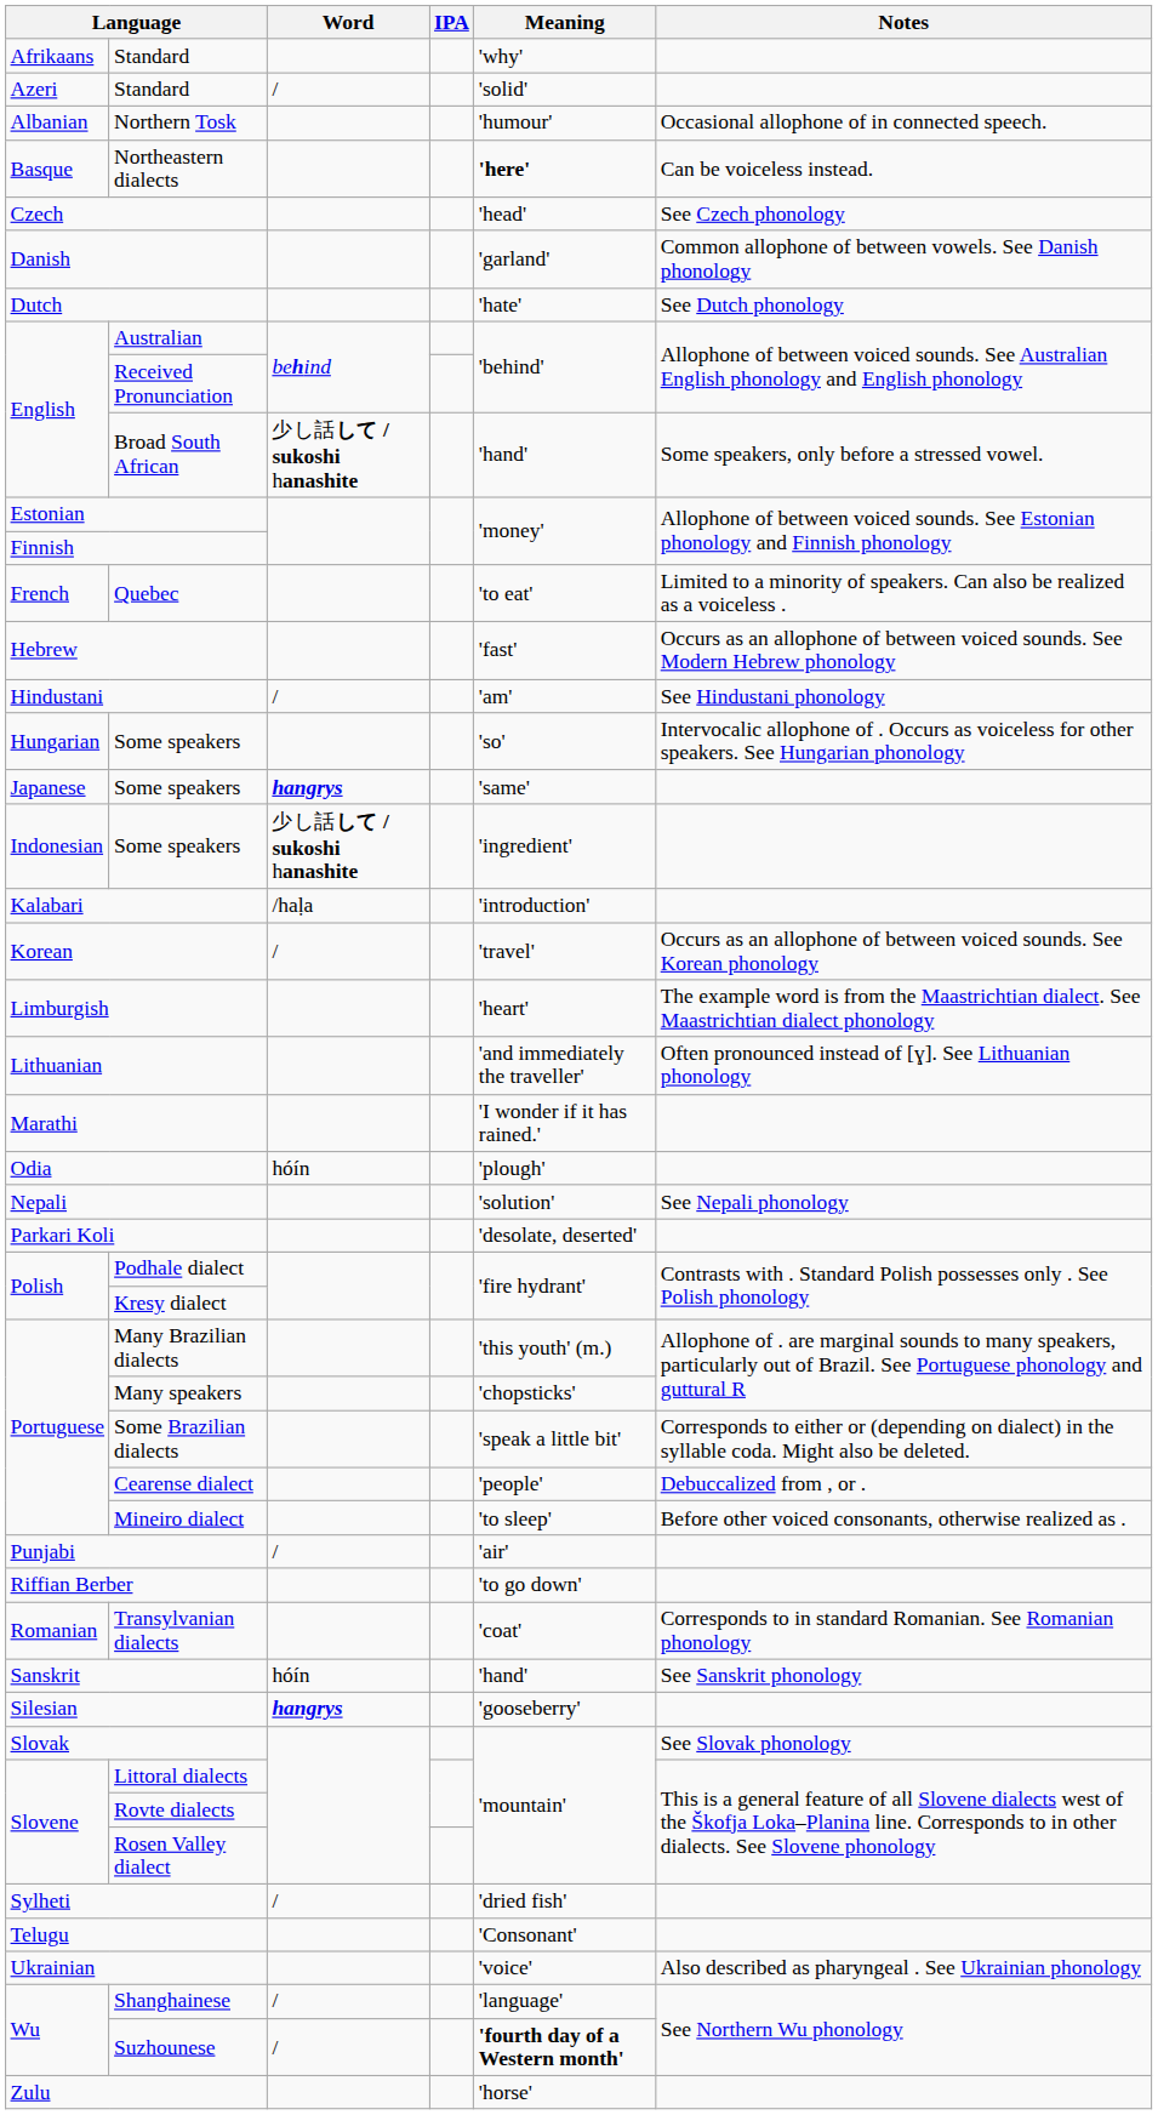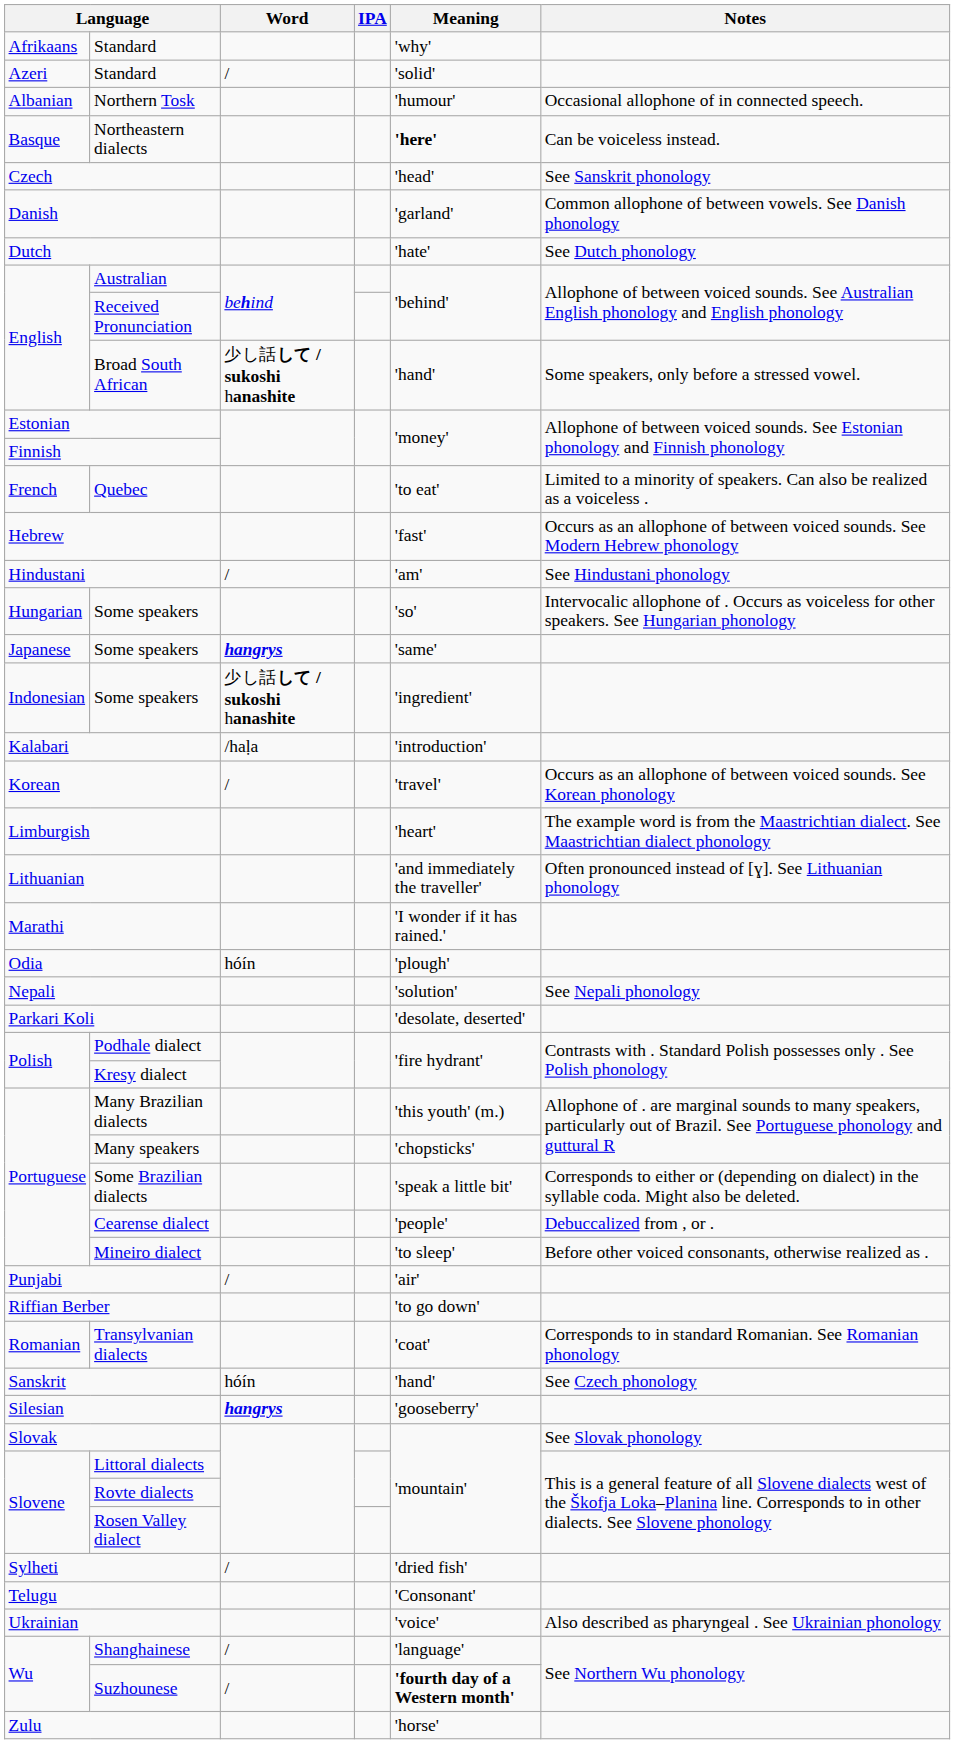 <table class="wikitable">
 <tr>
 <th colspan="2">Language</th>
 <th>Word</th>
 <th><a href='#'>IPA</a></th>
 <th>Meaning</th>
 <th>Notes</th>
 </tr>
 <tr>
 <td><a href='#'>Afrikaans</a></td>
 <td>Standard</td>
 <td></td>
 <td></td>
 <td>'why'</td>
 <td></td>
 </tr>
 <tr>
 <td><a href='#'>Azeri</a></td>
 <td>Standard</td>
 <td> / </td>
 <td></td>
 <td>'solid'</td>
 <td></td>
 </tr>
 <tr>
 <td><a href='#'>Albanian</a></td>
 <td>Northern <a href='#'>Tosk</a></td>
 <td>  </td>
 <td></td>
 <td>'humour'</td>
 <td>Occasional allophone of  in connected speech.</td>
 </tr>
 <tr>
 <td><a href='#'>Basque</a></td>
 <td>Northeastern dialects</td>
 <td></td>
 <td></td>
 <td><strong>'here'</strong></td>
 <td>Can be voiceless  instead.</td>
 </tr>
 <tr>
 <td colspan="2"><a href='#'>Czech</a></td>
 <td></td>
 <td></td>
 <td>'head'</td>
-<td>See <a href='#'>Czech phonology</a></td>
+<td>See <a href='#'>Sanskrit phonology</a></td>
 </tr>
 <tr>
 <td colspan=2><a href='#'>Danish</a></td>
 <td></td>
 <td></td>
 <td>'garland'</td>
 <td>Common allophone of  between vowels. See <a href='#'>Danish phonology</a></td>
 </tr>
 <tr>
 <td colspan="2"><a href='#'>Dutch</a></td>
 <td></td>
 <td></td>
 <td>'hate'</td>
 <td>See <a href='#'>Dutch phonology</a></td>
 </tr>
 <tr>
 <td rowspan="3"><a href='#'>English</a></td>
 <td><a href='#'>Australian</a></td>
 <td rowspan="2"><a href='#'><em>be<strong>h</strong>ind</em></a></td>
 <td></td>
 <td rowspan="2">'behind'</td>
 <td rowspan="2">Allophone of  between voiced sounds. See <a href='#'>Australian English phonology</a> and <a href='#'>English phonology</a></td>
 </tr>
 <tr>
 <td><a href='#'>Received Pronunciation</a></td>
 <td></td>
 </tr>
 <tr>
 <td>Broad <a href='#'>South African</a></td>
 <td>少し</strong>話<strong>して / sukoshi </strong>h<strong>anashite</td>
 <td></td>
 <td>'hand'</td>
 <td>Some speakers, only before a stressed vowel.</td>
 </tr>
 <tr>
 <td colspan="2"><a href='#'>Estonian</a></td>
 <td rowspan="2"></td>
 <td rowspan="2"></td>
 <td rowspan="2">'money'</td>
 <td rowspan="2">Allophone of  between voiced sounds. See <a href='#'>Estonian phonology</a> and <a href='#'>Finnish phonology</a></td>
 </tr>
 <tr>
 <td colspan="2"><a href='#'>Finnish</a></td>
 </tr>
 <tr>
 <td><a href='#'>French</a></td>
 <td><a href='#'>Quebec</a></td>
 <td></td>
 <td></td>
 <td>'to eat'</td>
 <td>Limited to a minority of speakers. Can also be realized as a voiceless .</td>
 </tr>
 <tr>
 <td colspan="2"><a href='#'>Hebrew</a></td>
 <td></td>
 <td></td>
 <td>'fast'</td>
 <td>Occurs as an allophone of  between voiced sounds. See <a href='#'>Modern Hebrew phonology</a></td>
 </tr>
 <tr>
 <td colspan="2"><a href='#'>Hindustani</a></td>
 <td> / </td>
 <td></td>
 <td>'am'</td>
 <td>See <a href='#'>Hindustani phonology</a></td>
 </tr>
 <tr>
 <td><a href='#'>Hungarian</a></td>
 <td>Some speakers</td>
 <td></td>
 <td></td>
 <td>'so'</td>
 <td>Intervocalic allophone of . Occurs as voiceless  for other speakers. See <a href='#'>Hungarian phonology</a></td>
 </tr>
 <tr>
 <td><a href='#'>Japanese</a></td>
 <td>Some speakers</td>
 <td><a href='#'><strong><em>h<strong>angrys<em></a></td>
 <td></td>
 <td>'same'</td>
 <td></td>
 </tr>
 <tr>
 <td><a href='#'>Indonesian</a></td>
 <td>Some speakers</td>
 <td>少し</strong>話<strong>して / sukoshi </strong>h<strong>anashite</td>
 <td></td>
 <td>'ingredient'</td>
 <td></td>
 </tr>
 <tr>
 <td colspan="2"><a href='#'>Kalabari</a></td>
 <td>/haḷa</td>
 <td></td>
 <td>'introduction'</td>
 <td></td>
 </tr>
 <tr>
 <td colspan="2"><a href='#'>Korean</a></td>
 <td> / </td>
 <td></td>
 <td>'travel'</td>
 <td>Occurs as an allophone of  between voiced sounds. See <a href='#'>Korean phonology</a></td>
 </tr>
 <tr>
 <td colspan="2"><a href='#'>Limburgish</a></td>
 <td></td>
 <td></td>
 <td>'heart'</td>
 <td>The example word is from the <a href='#'>Maastrichtian dialect</a>. See <a href='#'>Maastrichtian dialect phonology</a></td>
 </tr>
 <tr>
 <td colspan="2"><a href='#'>Lithuanian</a></td>
 <td></td>
 <td></td>
 <td>'and immediately the traveller'</td>
 <td>Often pronounced instead of [ɣ]. See <a href='#'>Lithuanian phonology</a></td>
 </tr>
 <tr>
 <td colspan="2"><a href='#'>Marathi</a></td>
 <td></td>
 <td></td>
 <td>'I wonder if it has rained.'</td>
 <td></td>
 </tr>
 <tr>
 <td colspan="2"><a href='#'>Odia</a></td>
 <td></em></strong>h</strong>óín</em></td>
 <td></td>
 <td>'plough'</td>
 <td></td>
 </tr>
 <tr>
 <td colspan="2"><a href='#'>Nepali</a></td>
 <td></td>
 <td></td>
 <td>'solution'</td>
 <td>See <a href='#'>Nepali phonology</a></td>
 </tr>
 <tr>
 <td colspan=2><a href='#'>Parkari Koli</a></td>
 <td></td>
 <td></td>
 <td>'desolate, deserted'</td>
 <td></td>
 </tr>
 <tr>
 <td rowspan="2"><a href='#'>Polish</a></td>
 <td><a href='#'>Podhale</a> dialect</td>
 <td rowspan="2"></td>
 <td rowspan="2"></td>
 <td rowspan="2">'fire hydrant'</td>
 <td rowspan="2">Contrasts with . Standard Polish possesses only . See <a href='#'>Polish phonology</a></td>
 </tr>
 <tr>
 <td><a href='#'>Kresy</a> dialect</td>
 </tr>
 <tr>
 <td rowspan="5"><a href='#'>Portuguese</a></td>
 <td>Many Brazilian dialects</td>
 <td></td>
 <td></td>
 <td>'this youth' (m.)</td>
 <td rowspan="2">Allophone of .  are marginal sounds to many speakers, particularly out of Brazil. See <a href='#'>Portuguese phonology</a> and <a href='#'>guttural R</a></td>
 </tr>
 <tr>
 <td>Many speakers</td>
 <td></td>
 <td></td>
 <td>'chopsticks'</td>
 </tr>
 <tr>
 <td>Some <a href='#'>Brazilian</a> dialects</td>
 <td></td>
 <td></td>
 <td>'speak a little bit'</td>
 <td>Corresponds to either  or  (depending on dialect) in the syllable coda. Might also be deleted.</td>
 </tr>
 <tr>
 <td><a href='#'>Cearense dialect</a></td>
 <td></td>
 <td></td>
 <td>'people'</td>
 <td><a href='#'>Debuccalized</a> from ,  or .</td>
 </tr>
 <tr>
 <td><a href='#'>Mineiro dialect</a></td>
 <td></td>
 <td></td>
 <td>'to sleep'</td>
 <td>Before other voiced consonants, otherwise realized as .</td>
 </tr>
 <tr>
 <td colspan=2><a href='#'>Punjabi</a></td>
 <td> / </td>
 <td></td>
 <td>'air'</td>
 <td></td>
 </tr>
 <tr>
 <td colspan="2"><a href='#'>Riffian Berber</a></td>
 <td></td>
 <td></td>
 <td>'to go down'</td>
 <td></td>
 </tr>
 <tr>
 <td><a href='#'>Romanian</a></td>
 <td><a href='#'>Transylvanian dialects</a></td>
 <td></td>
 <td></td>
 <td>'coat'</td>
 <td>Corresponds to  in standard Romanian. See <a href='#'>Romanian phonology</a></td>
 </tr>
 <tr>
 <td colspan="2"><a href='#'>Sanskrit</a></td>
 <td></em></strong>h</strong>óín</em></td>
 <td></td>
 <td>'hand'</td>
-<td>See <a href='#'>Sanskrit phonology</a></td>
+<td>See <a href='#'>Czech phonology</a></td>
 </tr>
 <tr>
 <td colspan="2"><a href='#'>Silesian</a></td>
 <td><a href='#'><strong><em>h<strong>angrys<em></a></td>
 <td></td>
 <td>'gooseberry'</td>
 <td></td>
 </tr>
 <tr>
 <td colspan="2"><a href='#'>Slovak</a></td>
 <td rowspan="4"></td>
 <td></td>
 <td rowspan="4">'mountain'</td>
 <td>See <a href='#'>Slovak phonology</a></td>
 </tr>
 <tr>
 <td rowspan="3"><a href='#'>Slovene</a></td>
 <td><a href='#'>Littoral dialects</a></td>
 <td rowspan="2"></td>
 <td rowspan="3">This is a general feature of all <a href='#'>Slovene dialects</a> west of the <a href='#'>Škofja Loka</a>–<a href='#'>Planina</a> line. Corresponds to  in other dialects. See <a href='#'>Slovene phonology</a></td>
 </tr>
 <tr>
 <td><a href='#'>Rovte dialects</a></td>
 </tr>
 <tr>
 <td><a href='#'>Rosen Valley dialect</a></td>
 <td></td>
 </tr>
 <tr>
 <td colspan=2><a href='#'>Sylheti</a></td>
 <td> / </td>
 <td></td>
 <td>'dried fish'</td>
 <td></td>
 </tr>
 <tr>
 <td colspan="2"><a href='#'>Telugu</a></td>
 <td></td>
 <td></td>
 <td>'Consonant'</td>
 <td></td>
 </tr>
 <tr>
 <td colspan="2"><a href='#'>Ukrainian</a></td>
 <td></td>
 <td></td>
 <td>'voice'</td>
 <td>Also described as pharyngeal . See <a href='#'>Ukrainian phonology</a></td>
 </tr>
 <tr>
 <td rowspan=2><a href='#'>Wu</a></td>
 <td><a href='#'>Shanghainese</a></td>
 <td> / </td>
 <td></td>
 <td>'language'</td>
 <td rowspan=2>See <a href='#'>Northern Wu phonology</a></td>
 </tr>
 <tr>
 <td><a href='#'>Suzhounese</a></td>
 <td> / </td>
 <td></td>
 <td><strong>'fourth day of a Western month'</strong></td>
 </tr>
 <tr>
 <td colspan="2"><a href='#'>Zulu</a></td>
 <td></td>
 <td></td>
 <td>'horse'</td>
 <td></td>
 </tr>
 </table>
